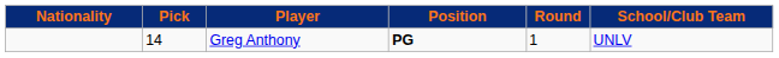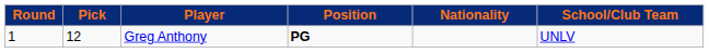 <table class="wikitable sortable sortable">
 <tr>
-<th style="background:#062A78;color:#FF7518;" width="15%">Nationality</th>
+<th style="background:#062A78;color:#FF7518;" width="7%">Round</th>
 <th style="background:#062A78;color:#FF7518;" width="7%">Pick</th>
 <th style="background:#062A78;color:#FF7518;" width="20%">Player</th>
 <th style="background:#062A78;color:#FF7518;" width="15%">Position</th>
-<th style="background:#062A78;color:#FF7518;" width="7%">Round</th>
+<th style="background:#062A78;color:#FF7518;" width="15%">Nationality</th>
 <th style="background:#062A78;color:#FF7518;" width="20%">School/Club Team</th>
 </tr>
 <tr>
-<td></td>
-<td>14</td>
+<td>1</td>
+<td>12</td>
 <td><a href='#'>Greg Anthony</a></td>
 <td><strong>PG</strong></td>
-<td>1</td>
+<td></td>
 <td><a href='#'>UNLV</a></td>
 </tr>
 </table>
